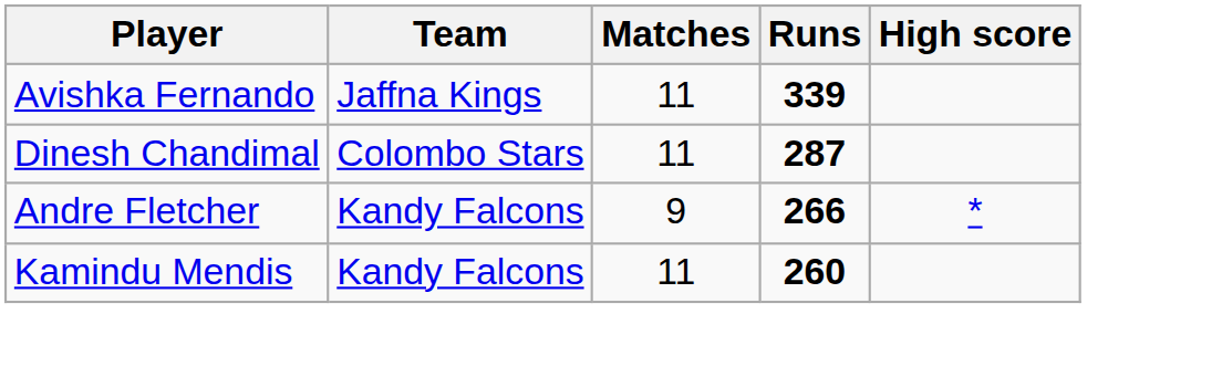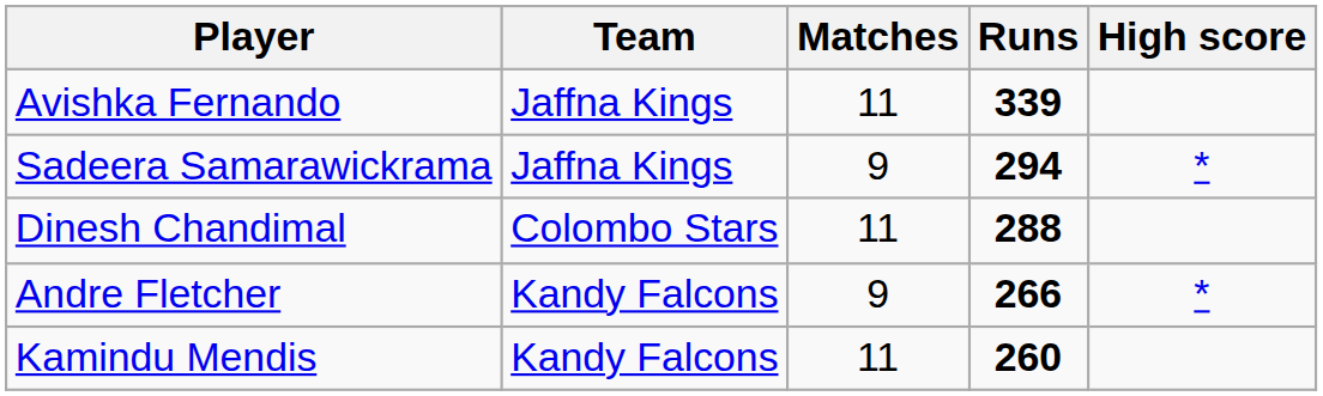 <table class="wikitable"  style="text-align: center;">
 <tr>
 <th>Player</th>
 <th>Team</th>
 <th>Matches</th>
 <th>Runs</th>
 <th>High score</th>
 </tr>
 <tr>
 <td style="text-align:left"><a href='#'>Avishka Fernando</a></td>
 <td style="text-align:left"><a href='#'>Jaffna Kings</a></td>
 <td>11</td>
 <td><strong>339</strong></td>
 <td><a href='#'></a></td>
 </tr>
 <tr>
+<td style="text-align:left"><a href='#'>Sadeera Samarawickrama</a></td>
+<td style="text-align:left"><a href='#'>Jaffna Kings</a></td>
+<td>9</td>
+<td><strong>294</strong></td>
+<td><a href='#'>*</a></td>
+</tr>
+<tr>
 <td style="text-align:left"><a href='#'>Dinesh Chandimal</a></td>
 <td style="text-align:left"><a href='#'>Colombo Stars</a></td>
 <td>11</td>
-<td><strong>287</strong></td>
+<td><strong>288</strong></td>
 <td><a href='#'></a></td>
 </tr>
 <tr>
 <td style="text-align:left"><a href='#'>Andre Fletcher</a></td>
 <td style="text-align:left"><a href='#'>Kandy Falcons</a></td>
 <td>9</td>
 <td><strong>266</strong></td>
 <td><a href='#'>*</a></td>
 </tr>
 <tr>
 <td style="text-align:left"><a href='#'>Kamindu Mendis</a></td>
 <td style="text-align:left"><a href='#'>Kandy Falcons</a></td>
 <td>11</td>
 <td><strong>260</strong></td>
 <td><a href='#'></a></td>
 </tr>
 </table>
